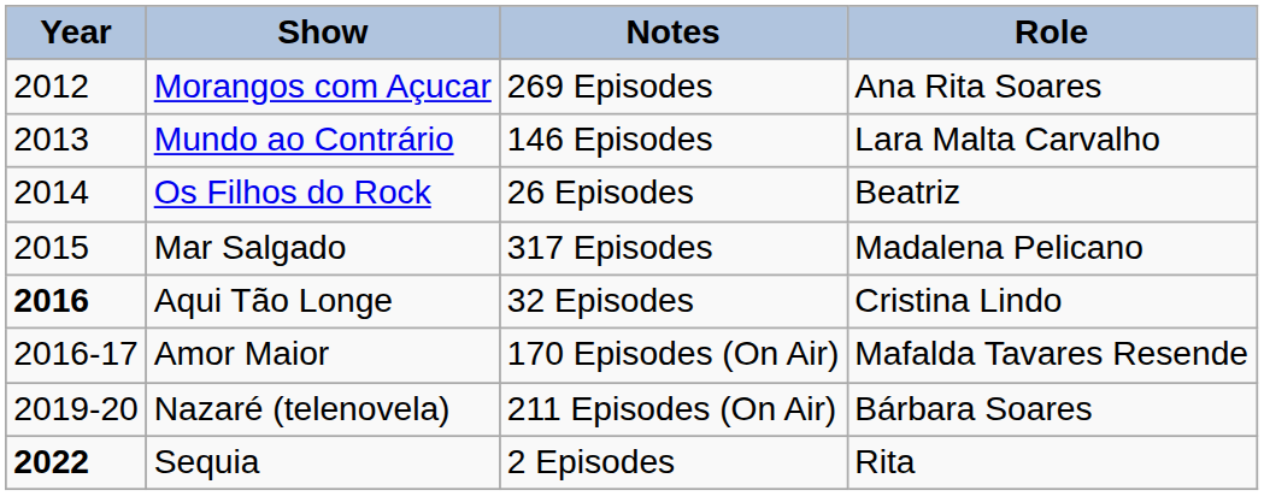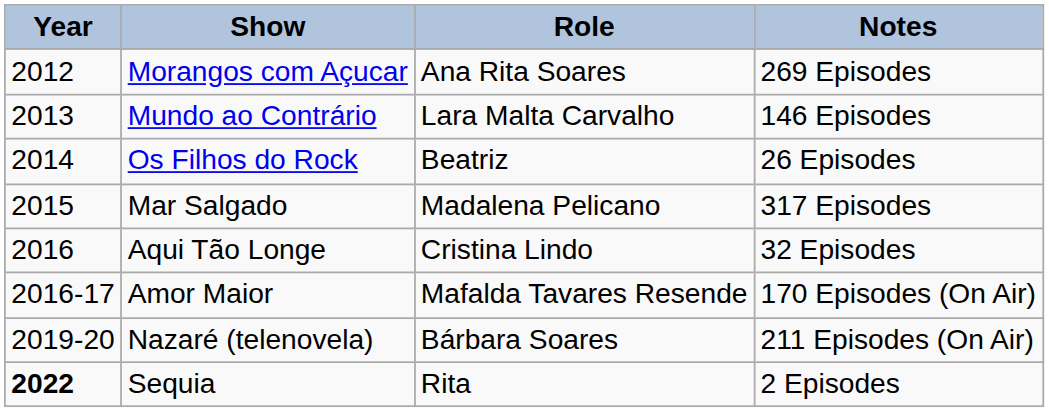 <table class="wikitable">
 <tr>
 <th style="background:#B0C4DE;">Year</th>
 <th style="background:#B0C4DE;">Show</th>
+<th style="background:#B0C4DE;">Role</th>
 <th style="background:#B0C4DE;">Notes</th>
-<th style="background:#B0C4DE;">Role</th>
 </tr>
 <tr>
 <td>2012</td>
 <td><a href='#'>Morangos com Açucar</a></td>
+<td>Ana Rita Soares</td>
 <td>269 Episodes</td>
-<td>Ana Rita Soares</td>
 </tr>
 <tr>
 <td>2013</td>
 <td><a href='#'>Mundo ao Contrário</a></td>
+<td>Lara Malta Carvalho</td>
 <td>146 Episodes</td>
-<td>Lara Malta Carvalho</td>
 </tr>
 <tr>
 <td>2014</td>
 <td><a href='#'>Os Filhos do Rock</a></td>
+<td>Beatriz</td>
 <td>26 Episodes</td>
-<td>Beatriz</td>
 </tr>
 <tr>
 <td>2015</td>
 <td>Mar Salgado</td>
+<td>Madalena Pelicano</td>
 <td>317 Episodes</td>
-<td>Madalena Pelicano</td>
 </tr>
 <tr>
-<td><strong>2016</strong></td>
+<td>2016</td>
 <td>Aqui Tão Longe</td>
+<td>Cristina Lindo</td>
 <td>32 Episodes</td>
-<td>Cristina Lindo</td>
 </tr>
 <tr>
 <td>2016-17</td>
 <td>Amor Maior</td>
+<td>Mafalda Tavares Resende</td>
 <td>170 Episodes (On Air)</td>
-<td>Mafalda Tavares Resende</td>
 </tr>
 <tr>
 <td>2019-20</td>
 <td>Nazaré (telenovela)</td>
+<td>Bárbara Soares</td>
 <td>211 Episodes (On Air)</td>
-<td>Bárbara Soares</td>
 </tr>
 <tr>
 <td><strong>2022</strong></td>
 <td>Sequia</td>
+<td>Rita</td>
 <td>2 Episodes</td>
-<td>Rita</td>
 </tr>
 </table>
